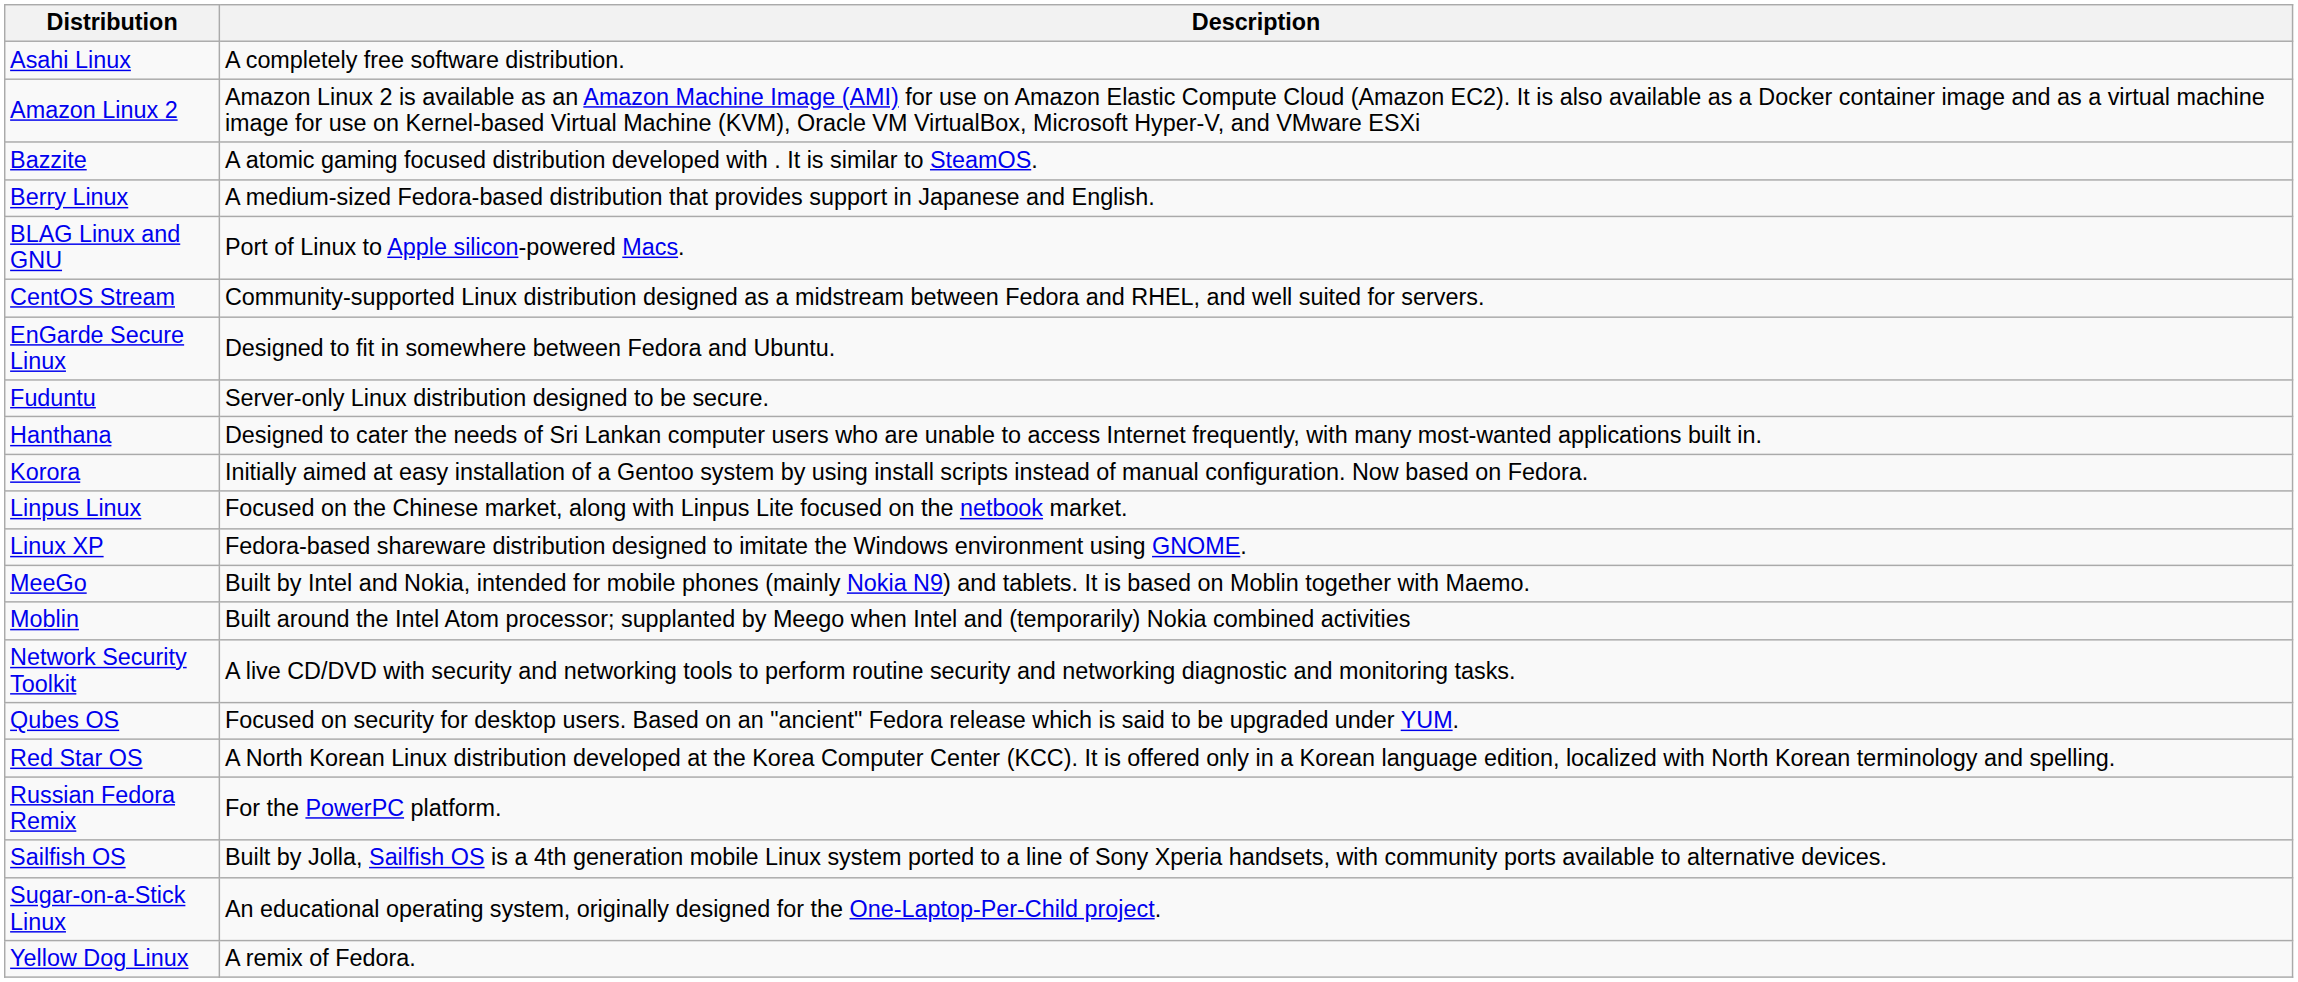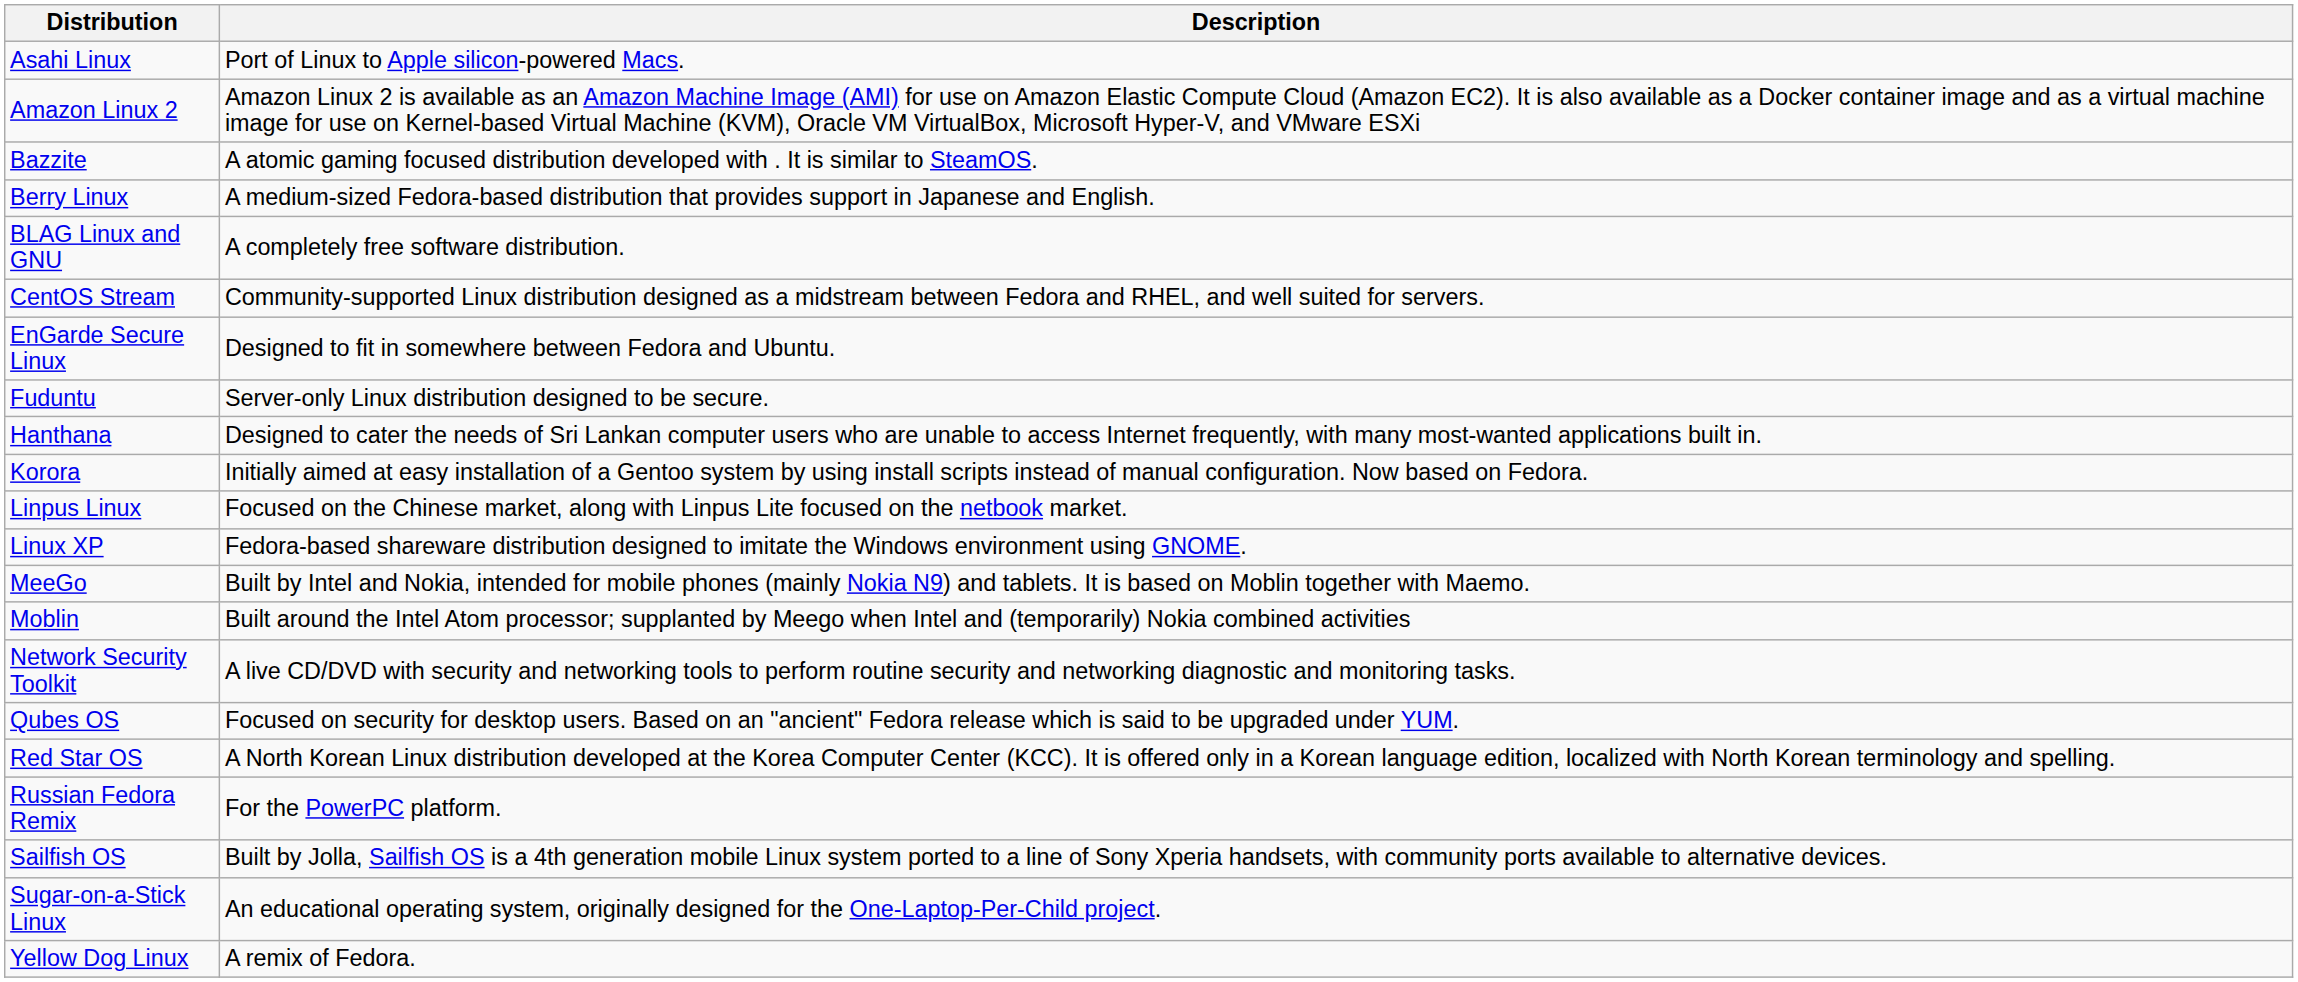 <table class="wikitable">
 <tr>
 <th>Distribution</th>
 <th>Description</th>
 </tr>
 <tr>
 <td><a href='#'>Asahi Linux</a></td>
-<td>A completely free software distribution.</td>
+<td>Port of Linux to <a href='#'>Apple silicon</a>-powered <a href='#'>Macs</a>.</td>
 </tr>
 <tr>
 <td><a href='#'>Amazon Linux 2</a></td>
 <td>Amazon Linux 2 is available as an <a href='#'>Amazon Machine Image (AMI)</a> for use on Amazon Elastic Compute Cloud (Amazon EC2). It is also available as a Docker container image and as a virtual machine image for use on Kernel-based Virtual Machine (KVM), Oracle VM VirtualBox, Microsoft Hyper-V, and VMware ESXi</td>
 </tr>
 <tr>
 <td><a href='#'>Bazzite</a></td>
 <td>A atomic gaming focused distribution developed with . It is similar to <a href='#'>SteamOS</a>.</td>
 </tr>
 <tr>
 <td><a href='#'>Berry Linux</a></td>
 <td>A medium-sized Fedora-based distribution that provides support in Japanese and English.</td>
 </tr>
 <tr>
 <td><a href='#'>BLAG Linux and GNU</a></td>
-<td>Port of Linux to <a href='#'>Apple silicon</a>-powered <a href='#'>Macs</a>.</td>
+<td>A completely free software distribution.</td>
 </tr>
 <tr>
 <td><a href='#'>CentOS Stream</a></td>
 <td>Community-supported Linux distribution designed as a midstream between Fedora and RHEL, and well suited for servers.</td>
 </tr>
 <tr>
 <td><a href='#'>EnGarde Secure Linux</a></td>
 <td>Designed to fit in somewhere between Fedora and Ubuntu.</td>
 </tr>
 <tr>
 <td><a href='#'>Fuduntu</a></td>
 <td>Server-only Linux distribution designed to be secure.</td>
 </tr>
 <tr>
 <td><a href='#'>Hanthana</a></td>
 <td>Designed to cater the needs of Sri Lankan computer users who are unable to access Internet frequently, with many most-wanted applications built in.</td>
 </tr>
 <tr>
 <td><a href='#'>Korora</a></td>
 <td>Initially aimed at easy installation of a Gentoo system by using install scripts instead of manual configuration. Now based on Fedora.</td>
 </tr>
 <tr>
 <td><a href='#'>Linpus Linux</a></td>
 <td>Focused on the Chinese market, along with Linpus Lite focused on the <a href='#'>netbook</a> market.</td>
 </tr>
 <tr>
 <td><a href='#'>Linux XP</a></td>
 <td>Fedora-based shareware distribution designed to imitate the Windows environment using <a href='#'>GNOME</a>.</td>
 </tr>
 <tr>
 <td><a href='#'>MeeGo</a></td>
 <td>Built by Intel and Nokia, intended for mobile phones (mainly <a href='#'>Nokia N9</a>) and tablets. It is based on Moblin together with Maemo.</td>
 </tr>
 <tr>
 <td><a href='#'>Moblin</a></td>
 <td>Built around the Intel Atom processor; supplanted by Meego when Intel and (temporarily) Nokia combined activities</td>
 </tr>
 <tr>
 <td><a href='#'>Network Security Toolkit</a></td>
 <td>A live CD/DVD with security and networking tools to perform routine security and networking diagnostic and monitoring tasks.</td>
 </tr>
 <tr>
 <td><a href='#'>Qubes OS</a></td>
 <td>Focused on security for desktop users. Based on an "ancient" Fedora release which is said to be upgraded under <a href='#'>YUM</a>.</td>
 </tr>
 <tr>
 <td><a href='#'>Red Star OS</a></td>
 <td>A North Korean Linux distribution developed at the Korea Computer Center (KCC). It is offered only in a Korean language edition, localized with North Korean terminology and spelling.</td>
 </tr>
 <tr>
 <td><a href='#'>Russian Fedora Remix</a></td>
 <td>For the <a href='#'>PowerPC</a> platform.</td>
 </tr>
 <tr>
 <td><a href='#'>Sailfish OS</a></td>
 <td>Built by Jolla, <a href='#'>Sailfish OS</a> is a 4th generation mobile Linux system ported to a line of Sony Xperia handsets, with community ports available to alternative devices.</td>
 </tr>
 <tr>
 <td><a href='#'>Sugar-on-a-Stick Linux</a></td>
 <td>An educational operating system, originally designed for the <a href='#'>One-Laptop-Per-Child project</a>.</td>
 </tr>
 <tr>
 <td><a href='#'>Yellow Dog Linux</a></td>
 <td>A remix of Fedora.</td>
 </tr>
 </table>
